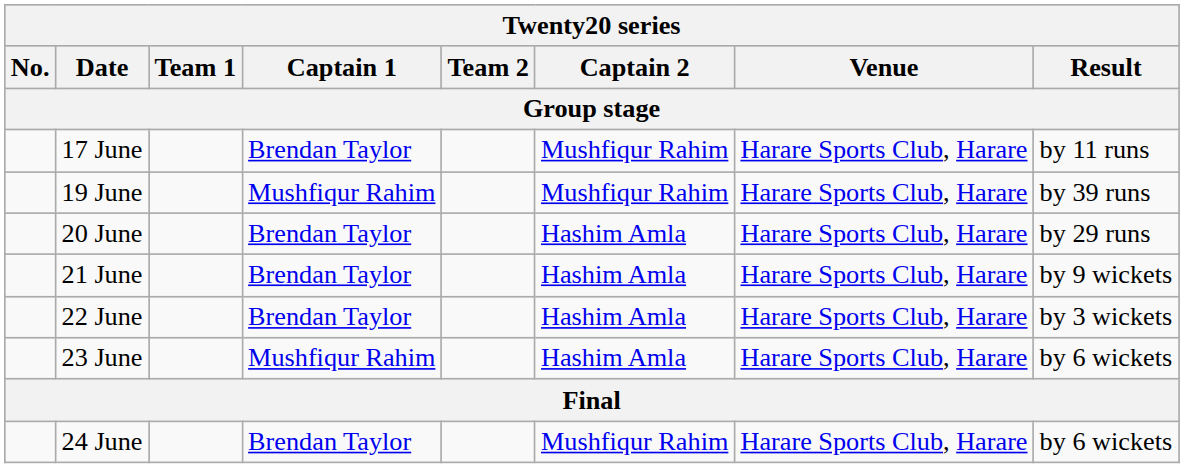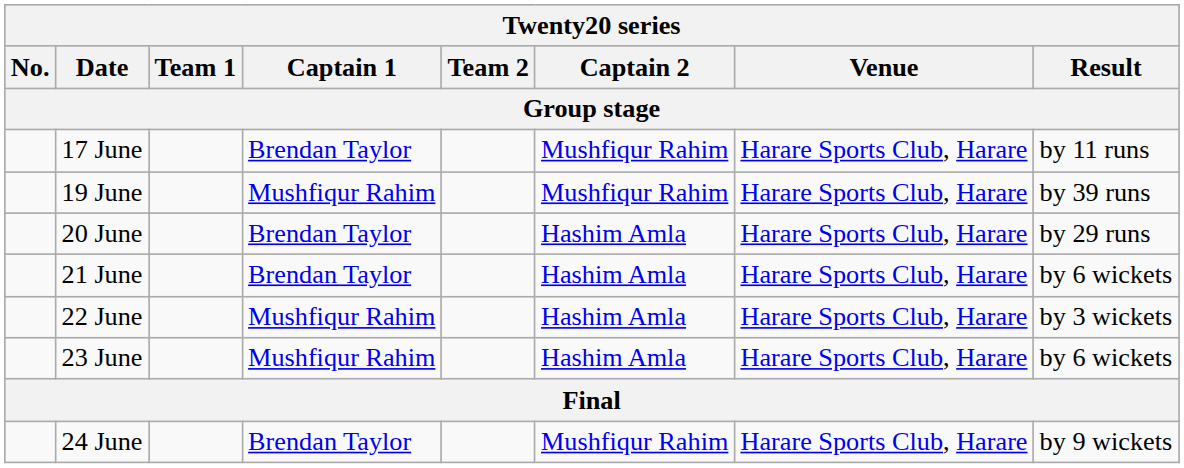 <table class="wikitable">
 <tr>
 <th colspan="8">Twenty20 series</th>
 </tr>
 <tr>
 <th>No.</th>
 <th>Date</th>
 <th>Team 1</th>
 <th>Captain 1</th>
 <th>Team 2</th>
 <th>Captain 2</th>
 <th>Venue</th>
 <th>Result</th>
 </tr>
 <tr>
 <th colspan="8">Group stage</th>
 </tr>
 <tr>
 <td></td>
 <td>17 June</td>
 <td></td>
 <td><a href='#'>Brendan Taylor</a></td>
 <td></td>
 <td><a href='#'>Mushfiqur Rahim</a></td>
 <td><a href='#'>Harare Sports Club</a>, <a href='#'>Harare</a></td>
 <td> by 11 runs</td>
 </tr>
 <tr>
 <td></td>
 <td>19 June</td>
 <td></td>
 <td><a href='#'>Mushfiqur Rahim</a></td>
 <td></td>
 <td><a href='#'>Mushfiqur Rahim</a></td>
 <td><a href='#'>Harare Sports Club</a>, <a href='#'>Harare</a></td>
 <td> by 39 runs</td>
 </tr>
 <tr>
 <td></td>
 <td>20 June</td>
 <td></td>
 <td><a href='#'>Brendan Taylor</a></td>
 <td></td>
 <td><a href='#'>Hashim Amla</a></td>
 <td><a href='#'>Harare Sports Club</a>, <a href='#'>Harare</a></td>
 <td> by 29 runs</td>
 </tr>
 <tr>
 <td></td>
 <td>21 June</td>
 <td></td>
 <td><a href='#'>Brendan Taylor</a></td>
 <td></td>
 <td><a href='#'>Hashim Amla</a></td>
 <td><a href='#'>Harare Sports Club</a>, <a href='#'>Harare</a></td>
-<td> by 9 wickets</td>
+<td> by 6 wickets</td>
 </tr>
 <tr>
 <td></td>
 <td>22 June</td>
 <td></td>
-<td><a href='#'>Brendan Taylor</a></td>
+<td><a href='#'>Mushfiqur Rahim</a></td>
 <td></td>
 <td><a href='#'>Hashim Amla</a></td>
 <td><a href='#'>Harare Sports Club</a>, <a href='#'>Harare</a></td>
 <td> by 3 wickets</td>
 </tr>
 <tr>
 <td></td>
 <td>23 June</td>
 <td></td>
 <td><a href='#'>Mushfiqur Rahim</a></td>
 <td></td>
 <td><a href='#'>Hashim Amla</a></td>
 <td><a href='#'>Harare Sports Club</a>, <a href='#'>Harare</a></td>
 <td> by 6 wickets</td>
 </tr>
 <tr>
 <th colspan="8">Final</th>
 </tr>
 <tr>
 <td></td>
 <td>24 June</td>
 <td></td>
 <td><a href='#'>Brendan Taylor</a></td>
 <td></td>
 <td><a href='#'>Mushfiqur Rahim</a></td>
 <td><a href='#'>Harare Sports Club</a>, <a href='#'>Harare</a></td>
-<td> by 6 wickets</td>
+<td> by 9 wickets</td>
 </tr>
 </table>
